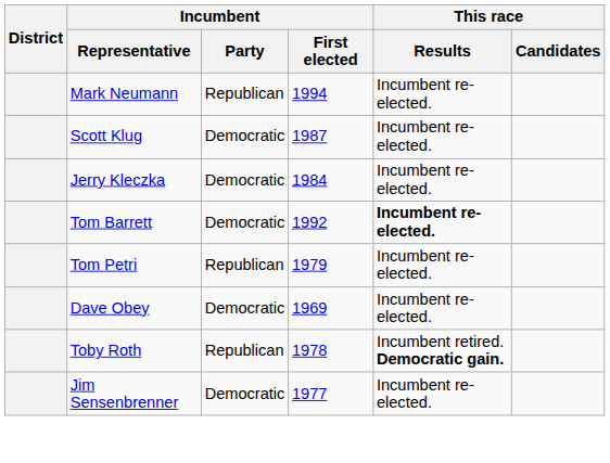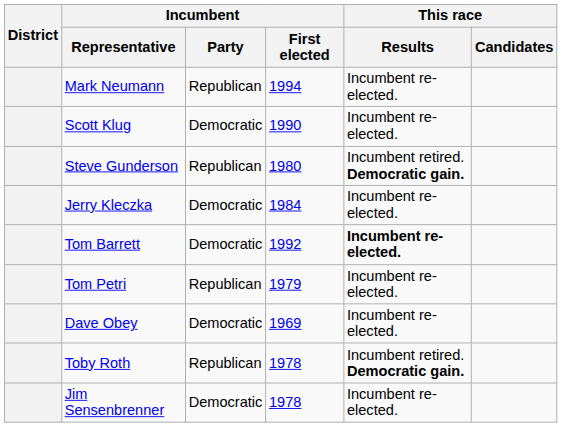 <table class=wikitable>
 <tr>
 <th rowspan=2>District</th>
 <th colspan=3>Incumbent</th>
 <th colspan=2>This race</th>
 </tr>
 <tr>
 <th>Representative</th>
 <th>Party</th>
 <th>First elected</th>
 <th>Results</th>
 <th>Candidates</th>
 </tr>
 <tr>
 <th></th>
 <td><a href='#'>Mark Neumann</a></td>
 <td>Republican</td>
 <td><a href='#'>1994</a></td>
 <td>Incumbent re-elected.</td>
 <td nowrap></td>
 </tr>
 <tr>
 <th></th>
 <td><a href='#'>Scott Klug</a></td>
 <td>Democratic</td>
-<td><a href='#'>1987</a></td>
+<td><a href='#'>1990</a></td>
 <td>Incumbent re-elected.</td>
+<td nowrap></td>
+</tr>
+<tr>
+<th></th>
+<td><a href='#'>Steve Gunderson</a></td>
+<td>Republican</td>
+<td><a href='#'>1980</a></td>
+<td>Incumbent retired.<br><strong>Democratic gain.</strong></td>
 <td nowrap></td>
 </tr>
 <tr>
 <th></th>
 <td><a href='#'>Jerry Kleczka</a></td>
 <td>Democratic</td>
 <td><a href='#'>1984</a></td>
 <td>Incumbent re-elected.</td>
 <td nowrap></td>
 </tr>
 <tr>
 <th></th>
 <td><a href='#'>Tom Barrett</a></td>
 <td>Democratic</td>
 <td><a href='#'>1992</a></td>
 <td><strong>Incumbent re-elected.</strong></td>
 <td nowrap></td>
 </tr>
 <tr>
 <th></th>
 <td><a href='#'>Tom Petri</a></td>
 <td>Republican</td>
 <td><a href='#'>1979 </a></td>
 <td>Incumbent re-elected.</td>
 <td nowrap></td>
 </tr>
 <tr>
 <th></th>
 <td><a href='#'>Dave Obey</a></td>
 <td>Democratic</td>
 <td><a href='#'>1969 </a></td>
 <td>Incumbent re-elected.</td>
 <td nowrap></td>
 </tr>
 <tr>
 <th></th>
 <td><a href='#'>Toby Roth</a></td>
 <td>Republican</td>
 <td><a href='#'>1978</a></td>
 <td>Incumbent retired.<br><strong>Democratic gain.</strong></td>
 <td nowrap></td>
 </tr>
 <tr>
 <th></th>
 <td><a href='#'>Jim Sensenbrenner</a></td>
 <td>Democratic</td>
-<td><a href='#'>1977</a></td>
+<td><a href='#'>1978</a></td>
 <td>Incumbent re-elected.</td>
 <td nowrap></td>
 </tr>
 </table>
